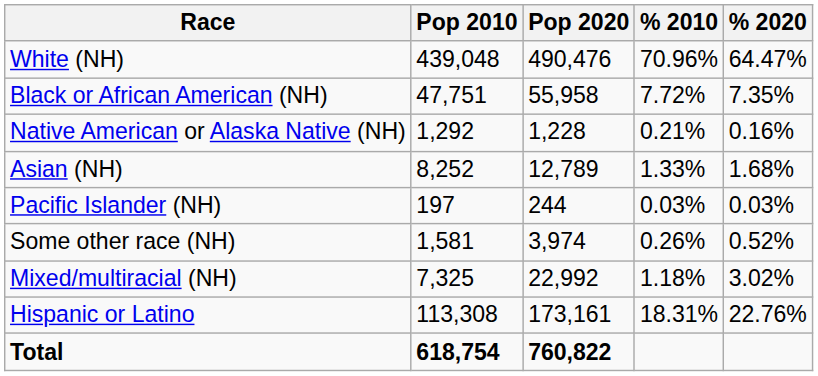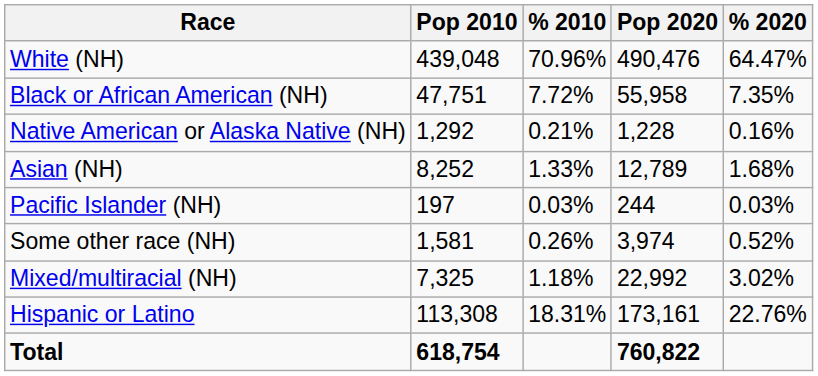 <table class="wikitable">
 <tr>
 <th>Race</th>
 <th>Pop 2010</th>
+<th>% 2010</th>
 <th>Pop 2020</th>
-<th>% 2010</th>
 <th>% 2020</th>
 </tr>
 <tr>
 <td><a href='#'>White</a> (NH)</td>
 <td>439,048</td>
+<td>70.96%</td>
 <td>490,476</td>
-<td>70.96%</td>
 <td>64.47%</td>
 </tr>
 <tr>
 <td><a href='#'>Black or African American</a> (NH)</td>
 <td>47,751</td>
+<td>7.72%</td>
 <td>55,958</td>
-<td>7.72%</td>
 <td>7.35%</td>
 </tr>
 <tr>
 <td><a href='#'>Native American</a> or <a href='#'>Alaska Native</a> (NH)</td>
 <td>1,292</td>
+<td>0.21%</td>
 <td>1,228</td>
-<td>0.21%</td>
 <td>0.16%</td>
 </tr>
 <tr>
 <td><a href='#'>Asian</a> (NH)</td>
 <td>8,252</td>
+<td>1.33%</td>
 <td>12,789</td>
-<td>1.33%</td>
 <td>1.68%</td>
 </tr>
 <tr>
 <td><a href='#'>Pacific Islander</a> (NH)</td>
 <td>197</td>
+<td>0.03%</td>
 <td>244</td>
-<td>0.03%</td>
 <td>0.03%</td>
 </tr>
 <tr>
 <td>Some other race (NH)</td>
 <td>1,581</td>
+<td>0.26%</td>
 <td>3,974</td>
-<td>0.26%</td>
 <td>0.52%</td>
 </tr>
 <tr>
 <td><a href='#'>Mixed/multiracial</a> (NH)</td>
 <td>7,325</td>
+<td>1.18%</td>
 <td>22,992</td>
-<td>1.18%</td>
 <td>3.02%</td>
 </tr>
 <tr>
 <td><a href='#'>Hispanic or Latino</a></td>
 <td>113,308</td>
+<td>18.31%</td>
 <td>173,161</td>
-<td>18.31%</td>
 <td>22.76%</td>
 </tr>
 <tr>
 <td><strong>Total</strong></td>
 <td><strong>618,754</strong></td>
+<td></td>
 <td><strong>760,822</strong></td>
-<td></td>
 <td></td>
 </tr>
 </table>
